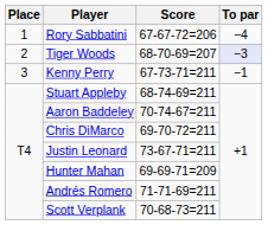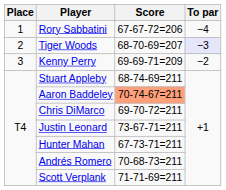 <table class="wikitable">
 <tr>
 <th>Place</th>
 <th>Player</th>
 <th>Score</th>
 <th>To par</th>
 </tr>
 <tr>
 <td align=center>1</td>
 <td> <a href='#'>Rory Sabbatini</a></td>
 <td align=center>67-67-72=206</td>
 <td align=center>−4</td>
 </tr>
 <tr>
 <td align=center>2</td>
 <td> <a href='#'>Tiger Woods</a></td>
 <td align=center>68-70-69=207</td>
 <td align=center style="background: lavender;">−3</td>
 </tr>
 <tr>
 <td align=center>3</td>
 <td> <a href='#'>Kenny Perry</a></td>
-<td align=center>67-73-71=211</td>
-<td align=center>−1</td>
+<td align=center>69-69-71=209</td>
+<td align=center>−2</td>
 </tr>
 <tr>
 <td rowspan="7" align=center>T4</td>
 <td> <a href='#'>Stuart Appleby</a></td>
 <td align=center>68-74-69=211</td>
 <td rowspan="7" align=center>+1</td>
 </tr>
 <tr>
 <td> <a href='#'>Aaron Baddeley</a></td>
-<td align=center>70-74-67=211</td>
+<td align=center style="background: lightsalmon;">70-74-67=211</td>
 </tr>
 <tr>
 <td> <a href='#'>Chris DiMarco</a></td>
 <td align=center>69-70-72=211</td>
 </tr>
 <tr>
 <td> <a href='#'>Justin Leonard</a></td>
 <td align=center>73-67-71=211</td>
 </tr>
 <tr>
 <td> <a href='#'>Hunter Mahan</a></td>
-<td align=center>69-69-71=209</td>
+<td align=center>67-73-71=211</td>
 </tr>
 <tr>
 <td> <a href='#'>Andrés Romero</a></td>
-<td align=center>71-71-69=211</td>
+<td align=center>70-68-73=211</td>
 </tr>
 <tr>
 <td> <a href='#'>Scott Verplank</a></td>
-<td align=center>70-68-73=211</td>
+<td align=center>71-71-69=211</td>
 </tr>
 </table>
